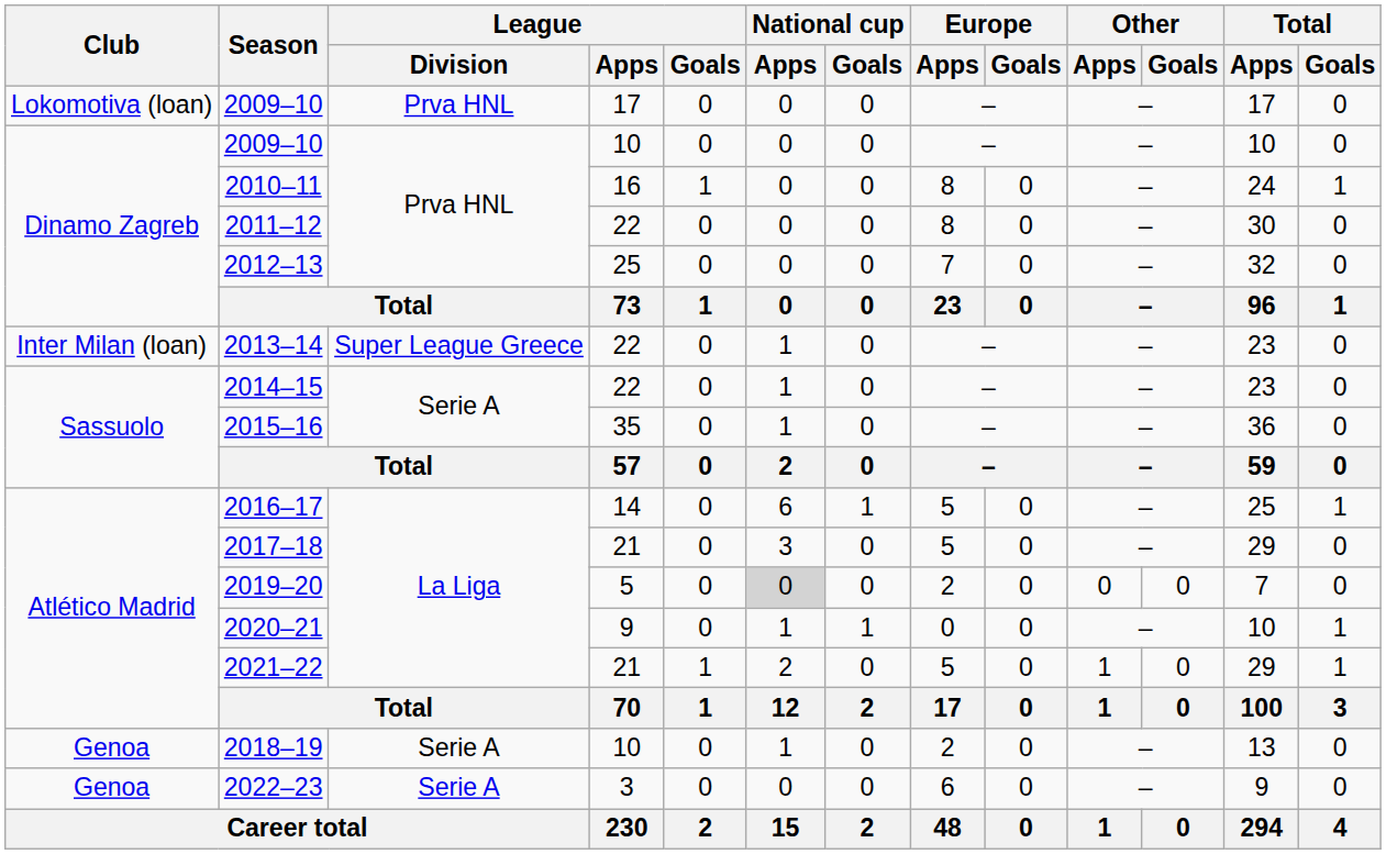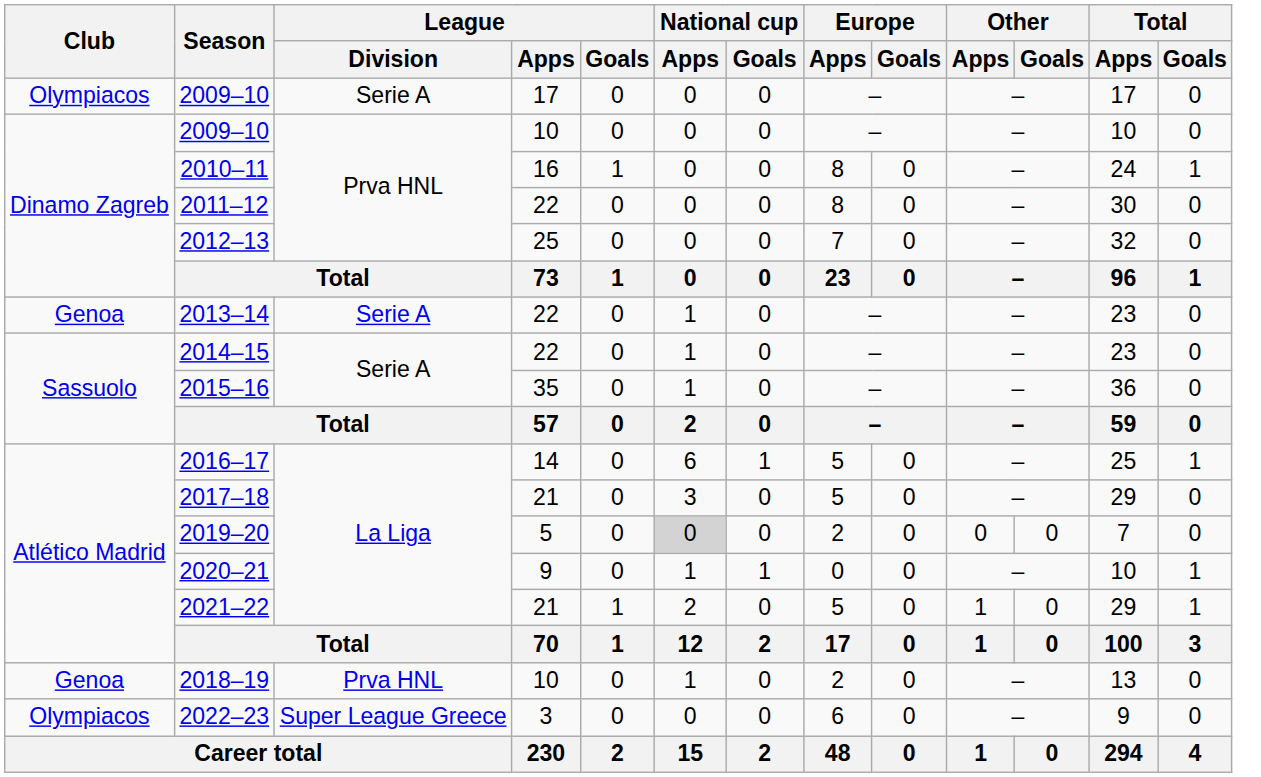 <table class="wikitable" style="text-align:center">
 <tr>
 <th rowspan=2>Club</th>
 <th rowspan=2>Season</th>
 <th colspan=3>League</th>
 <th colspan=2>National cup</th>
 <th colspan=2>Europe</th>
 <th colspan=2>Other</th>
 <th colspan=2>Total</th>
 </tr>
 <tr>
 <th>Division</th>
 <th>Apps</th>
 <th>Goals</th>
 <th>Apps</th>
 <th>Goals</th>
 <th>Apps</th>
 <th>Goals</th>
 <th>Apps</th>
 <th>Goals</th>
 <th>Apps</th>
 <th>Goals</th>
 </tr>
 <tr>
-<td><a href='#'>Lokomotiva</a> (loan)</td>
+<td><a href='#'>Olympiacos</a></td>
 <td><a href='#'>2009–10</a></td>
-<td><a href='#'>Prva HNL</a></td>
+<td>Serie A</td>
 <td>17</td>
 <td>0</td>
 <td>0</td>
 <td>0</td>
 <td colspan="2">–</td>
 <td colspan="2">–</td>
 <td>17</td>
 <td>0</td>
 </tr>
 <tr>
 <td rowspan="5"><a href='#'>Dinamo Zagreb</a></td>
 <td><a href='#'>2009–10</a></td>
 <td rowspan="4">Prva HNL</td>
 <td>10</td>
 <td>0</td>
 <td>0</td>
 <td>0</td>
 <td colspan="2">–</td>
 <td colspan="2">–</td>
 <td>10</td>
 <td>0</td>
 </tr>
 <tr>
 <td><a href='#'>2010–11</a></td>
 <td>16</td>
 <td>1</td>
 <td>0</td>
 <td>0</td>
 <td>8</td>
 <td>0</td>
 <td colspan="2">–</td>
 <td>24</td>
 <td>1</td>
 </tr>
 <tr>
 <td><a href='#'>2011–12</a></td>
 <td>22</td>
 <td>0</td>
 <td>0</td>
 <td>0</td>
 <td>8</td>
 <td>0</td>
 <td colspan="2">–</td>
 <td>30</td>
 <td>0</td>
 </tr>
 <tr>
 <td><a href='#'>2012–13</a></td>
 <td>25</td>
 <td>0</td>
 <td>0</td>
 <td>0</td>
 <td>7</td>
 <td>0</td>
 <td colspan="2">–</td>
 <td>32</td>
 <td>0</td>
 </tr>
 <tr>
 <th colspan="2">Total</th>
 <th>73</th>
 <th>1</th>
 <th>0</th>
 <th>0</th>
 <th>23</th>
 <th>0</th>
 <th colspan="2">–</th>
 <th>96</th>
 <th>1</th>
 </tr>
 <tr>
-<td><a href='#'>Inter Milan</a> (loan)</td>
+<td><a href='#'>Genoa</a></td>
 <td><a href='#'>2013–14</a></td>
-<td><a href='#'>Super League Greece</a></td>
+<td><a href='#'>Serie A</a></td>
 <td>22</td>
 <td>0</td>
 <td>1</td>
 <td>0</td>
 <td colspan="2">–</td>
 <td colspan="2">–</td>
 <td>23</td>
 <td>0</td>
 </tr>
 <tr>
 <td rowspan="3"><a href='#'>Sassuolo</a></td>
 <td><a href='#'>2014–15</a></td>
 <td rowspan="2">Serie A</td>
 <td>22</td>
 <td>0</td>
 <td>1</td>
 <td>0</td>
 <td colspan="2">–</td>
 <td colspan="2">–</td>
 <td>23</td>
 <td>0</td>
 </tr>
 <tr>
 <td><a href='#'>2015–16</a></td>
 <td>35</td>
 <td>0</td>
 <td>1</td>
 <td>0</td>
 <td colspan="2">–</td>
 <td colspan="2">–</td>
 <td>36</td>
 <td>0</td>
 </tr>
 <tr>
 <th colspan="2">Total</th>
 <th>57</th>
 <th>0</th>
 <th>2</th>
 <th>0</th>
 <th colspan="2">–</th>
 <th colspan="2">–</th>
 <th>59</th>
 <th>0</th>
 </tr>
 <tr>
 <td rowspan="6"><a href='#'>Atlético Madrid</a></td>
 <td><a href='#'>2016–17</a></td>
 <td rowspan="5"><a href='#'>La Liga</a></td>
 <td>14</td>
 <td>0</td>
 <td>6</td>
 <td>1</td>
 <td>5</td>
 <td>0</td>
 <td colspan="2">–</td>
 <td>25</td>
 <td>1</td>
 </tr>
 <tr>
 <td><a href='#'>2017–18</a></td>
 <td>21</td>
 <td>0</td>
 <td>3</td>
 <td>0</td>
 <td>5</td>
 <td>0</td>
 <td colspan="2">–</td>
 <td>29</td>
 <td>0</td>
 </tr>
 <tr>
 <td><a href='#'>2019–20</a></td>
 <td>5</td>
 <td>0</td>
 <td style="background: lightgrey;">0</td>
 <td>0</td>
 <td>2</td>
 <td>0</td>
 <td>0</td>
 <td>0</td>
 <td>7</td>
 <td>0</td>
 </tr>
 <tr>
 <td><a href='#'>2020–21</a></td>
 <td>9</td>
 <td>0</td>
 <td>1</td>
 <td>1</td>
 <td>0</td>
 <td>0</td>
 <td colspan="2">–</td>
 <td>10</td>
 <td>1</td>
 </tr>
 <tr>
 <td><a href='#'>2021–22</a></td>
 <td>21</td>
 <td>1</td>
 <td>2</td>
 <td>0</td>
 <td>5</td>
 <td>0</td>
 <td>1</td>
 <td>0</td>
 <td>29</td>
 <td>1</td>
 </tr>
 <tr>
 <th colspan="2">Total</th>
 <th>70</th>
 <th>1</th>
 <th>12</th>
 <th>2</th>
 <th>17</th>
 <th>0</th>
 <th>1</th>
 <th>0</th>
 <th>100</th>
 <th>3</th>
 </tr>
 <tr>
 <td><a href='#'>Genoa</a></td>
 <td><a href='#'>2018–19</a></td>
-<td>Serie A</td>
+<td><a href='#'>Prva HNL</a></td>
 <td>10</td>
 <td>0</td>
 <td>1</td>
 <td>0</td>
 <td>2</td>
 <td>0</td>
 <td colspan="2">–</td>
 <td>13</td>
 <td>0</td>
 </tr>
 <tr>
-<td><a href='#'>Genoa</a></td>
+<td><a href='#'>Olympiacos</a></td>
 <td><a href='#'>2022–23</a></td>
-<td><a href='#'>Serie A</a></td>
+<td><a href='#'>Super League Greece</a></td>
 <td>3</td>
 <td>0</td>
 <td>0</td>
 <td>0</td>
 <td>6</td>
 <td>0</td>
 <td colspan="2">–</td>
 <td>9</td>
 <td>0</td>
 </tr>
 <tr>
 <th colspan="3">Career total</th>
 <th>230</th>
 <th>2</th>
 <th>15</th>
 <th>2</th>
 <th>48</th>
 <th>0</th>
 <th>1</th>
 <th>0</th>
 <th>294</th>
 <th>4</th>
 </tr>
 </table>
